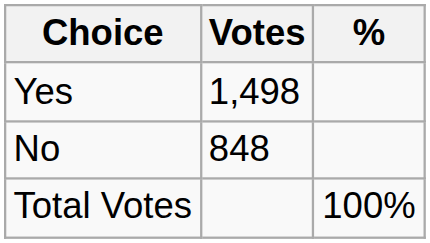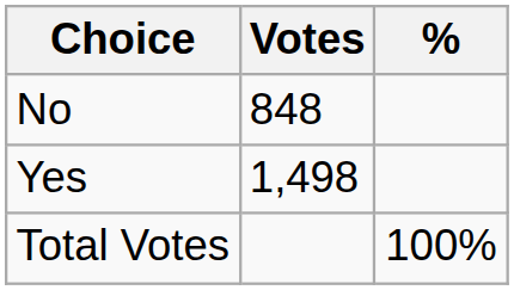 <table class="wikitable">
 <tr>
 <th>Choice</th>
 <th>Votes</th>
 <th>%</th>
 </tr>
 <tr>
-<td>Yes</td>
-<td>1,498</td>
+<td>No</td>
+<td>848</td>
 <td></td>
 </tr>
 <tr>
-<td>No</td>
-<td>848</td>
+<td>Yes</td>
+<td>1,498</td>
 <td></td>
 </tr>
 <tr>
 <td>Total Votes</td>
 <td></td>
 <td>100%</td>
 </tr>
 </table>
